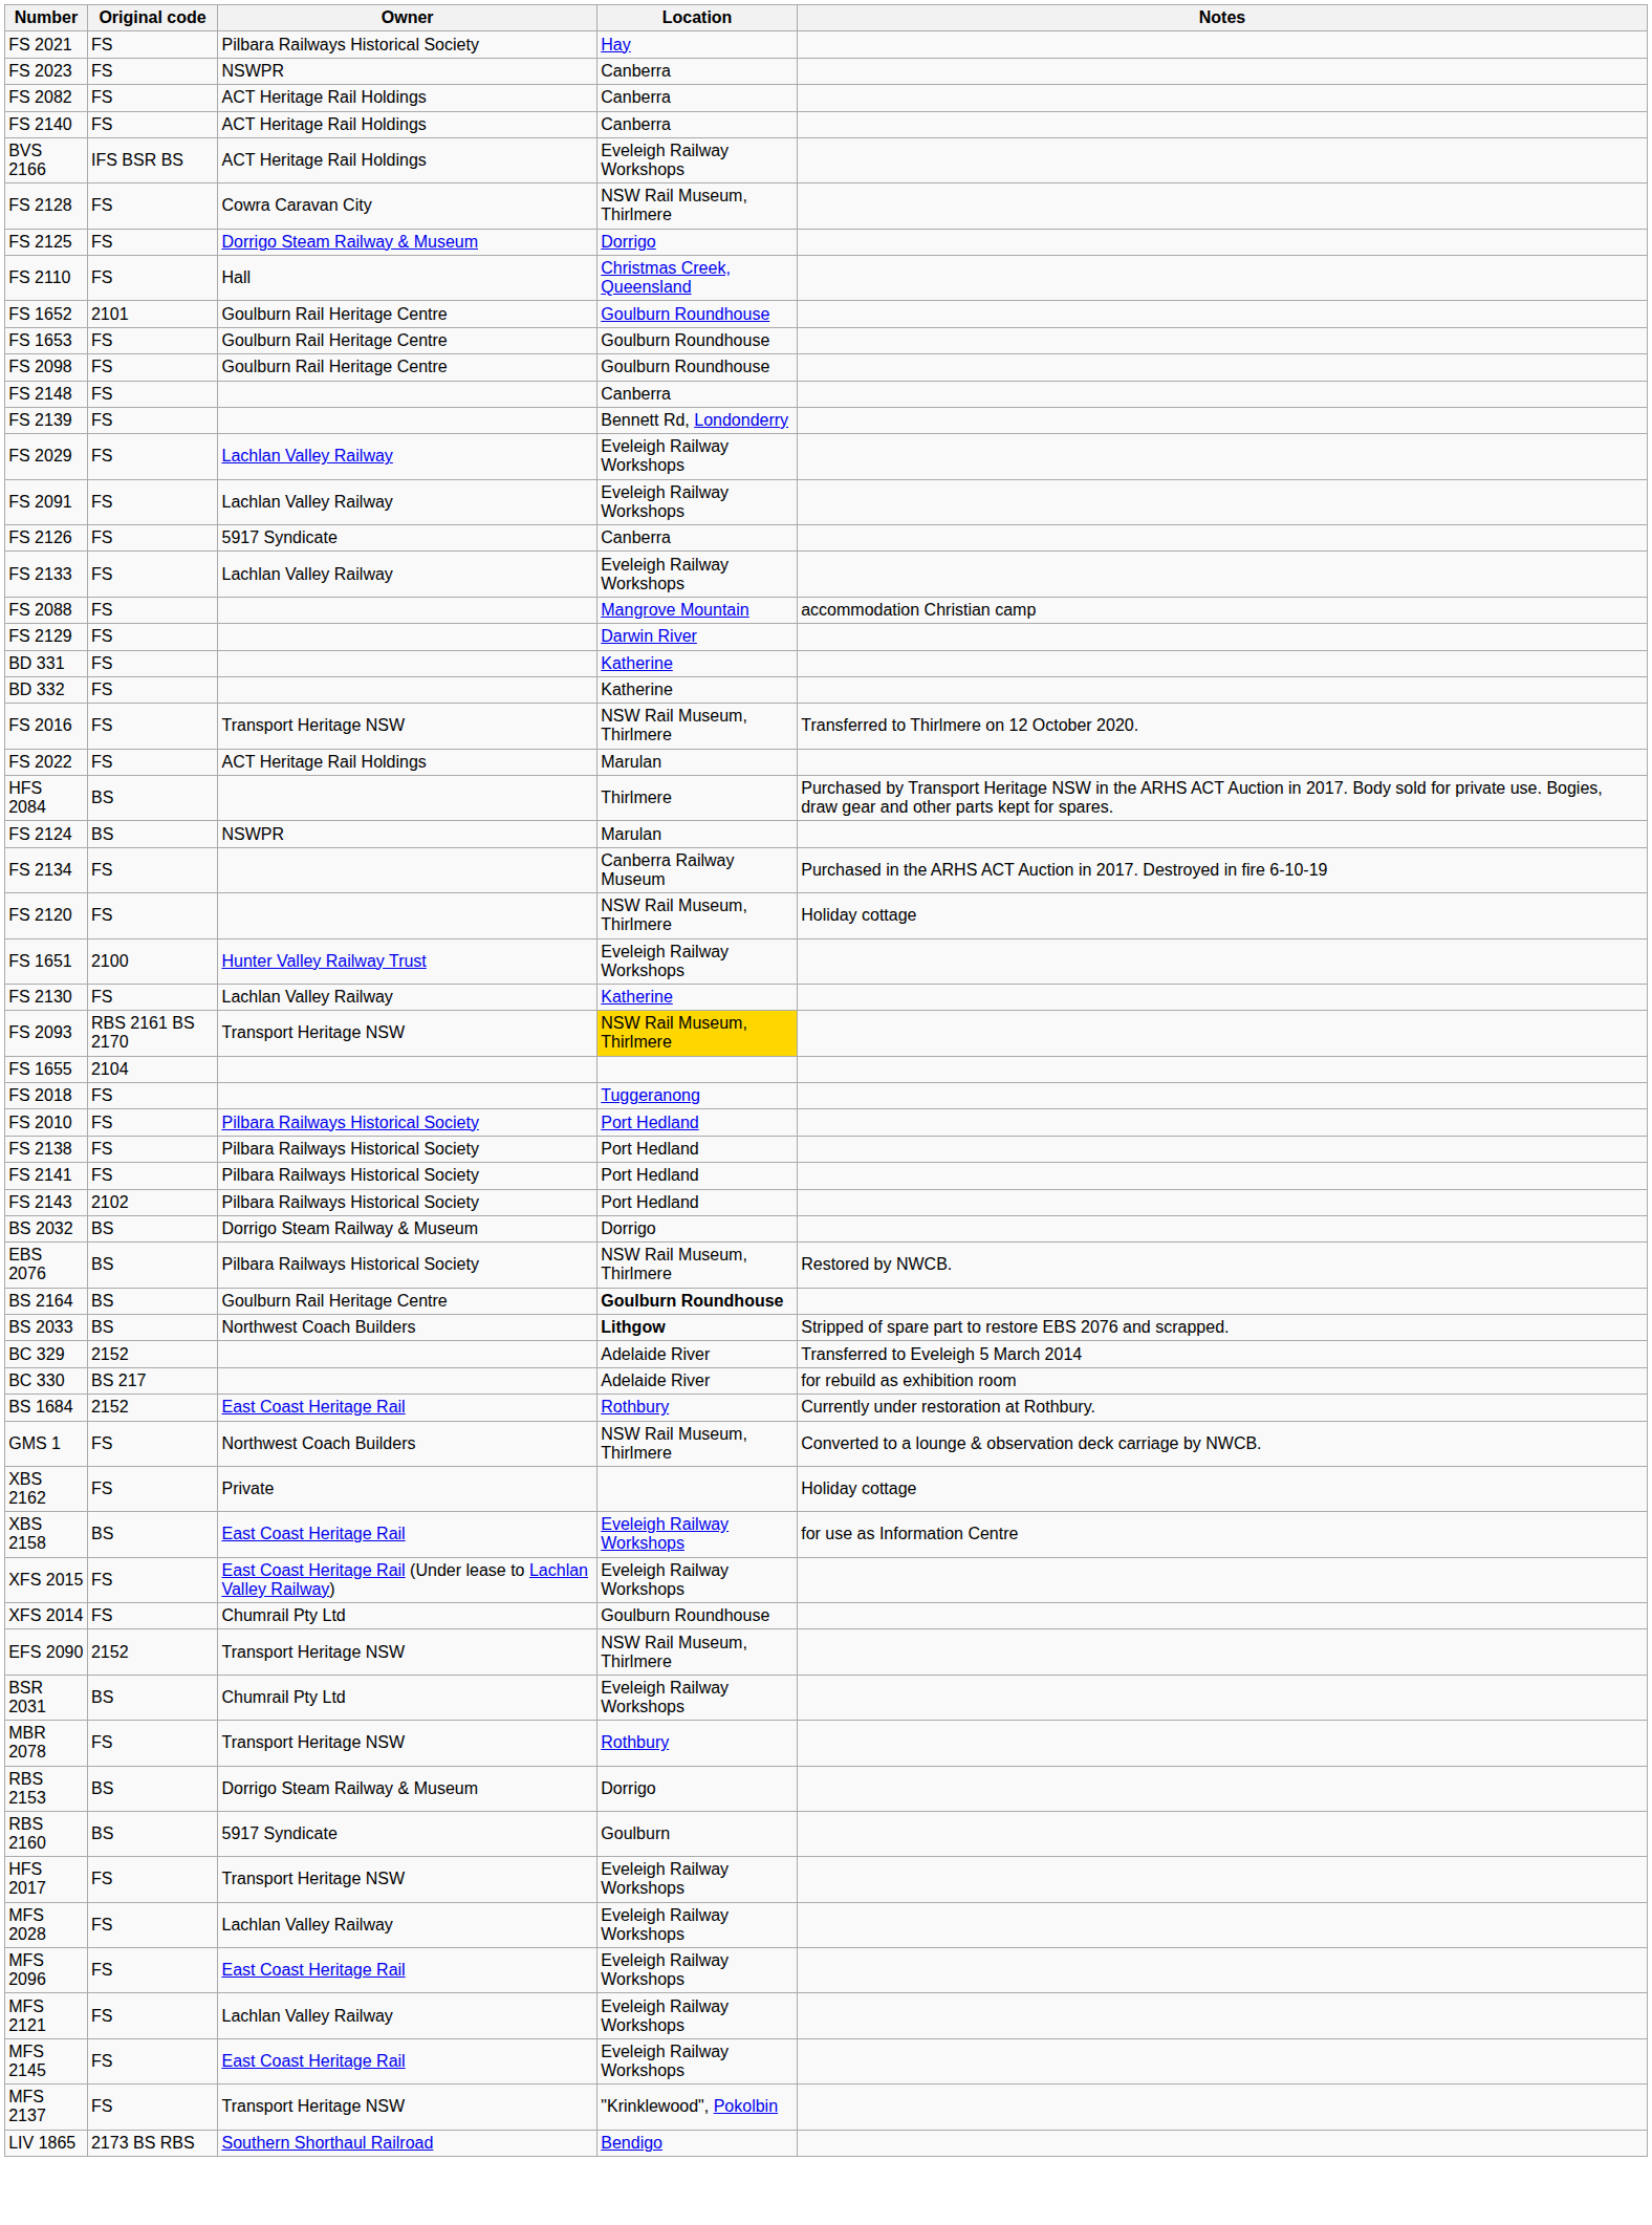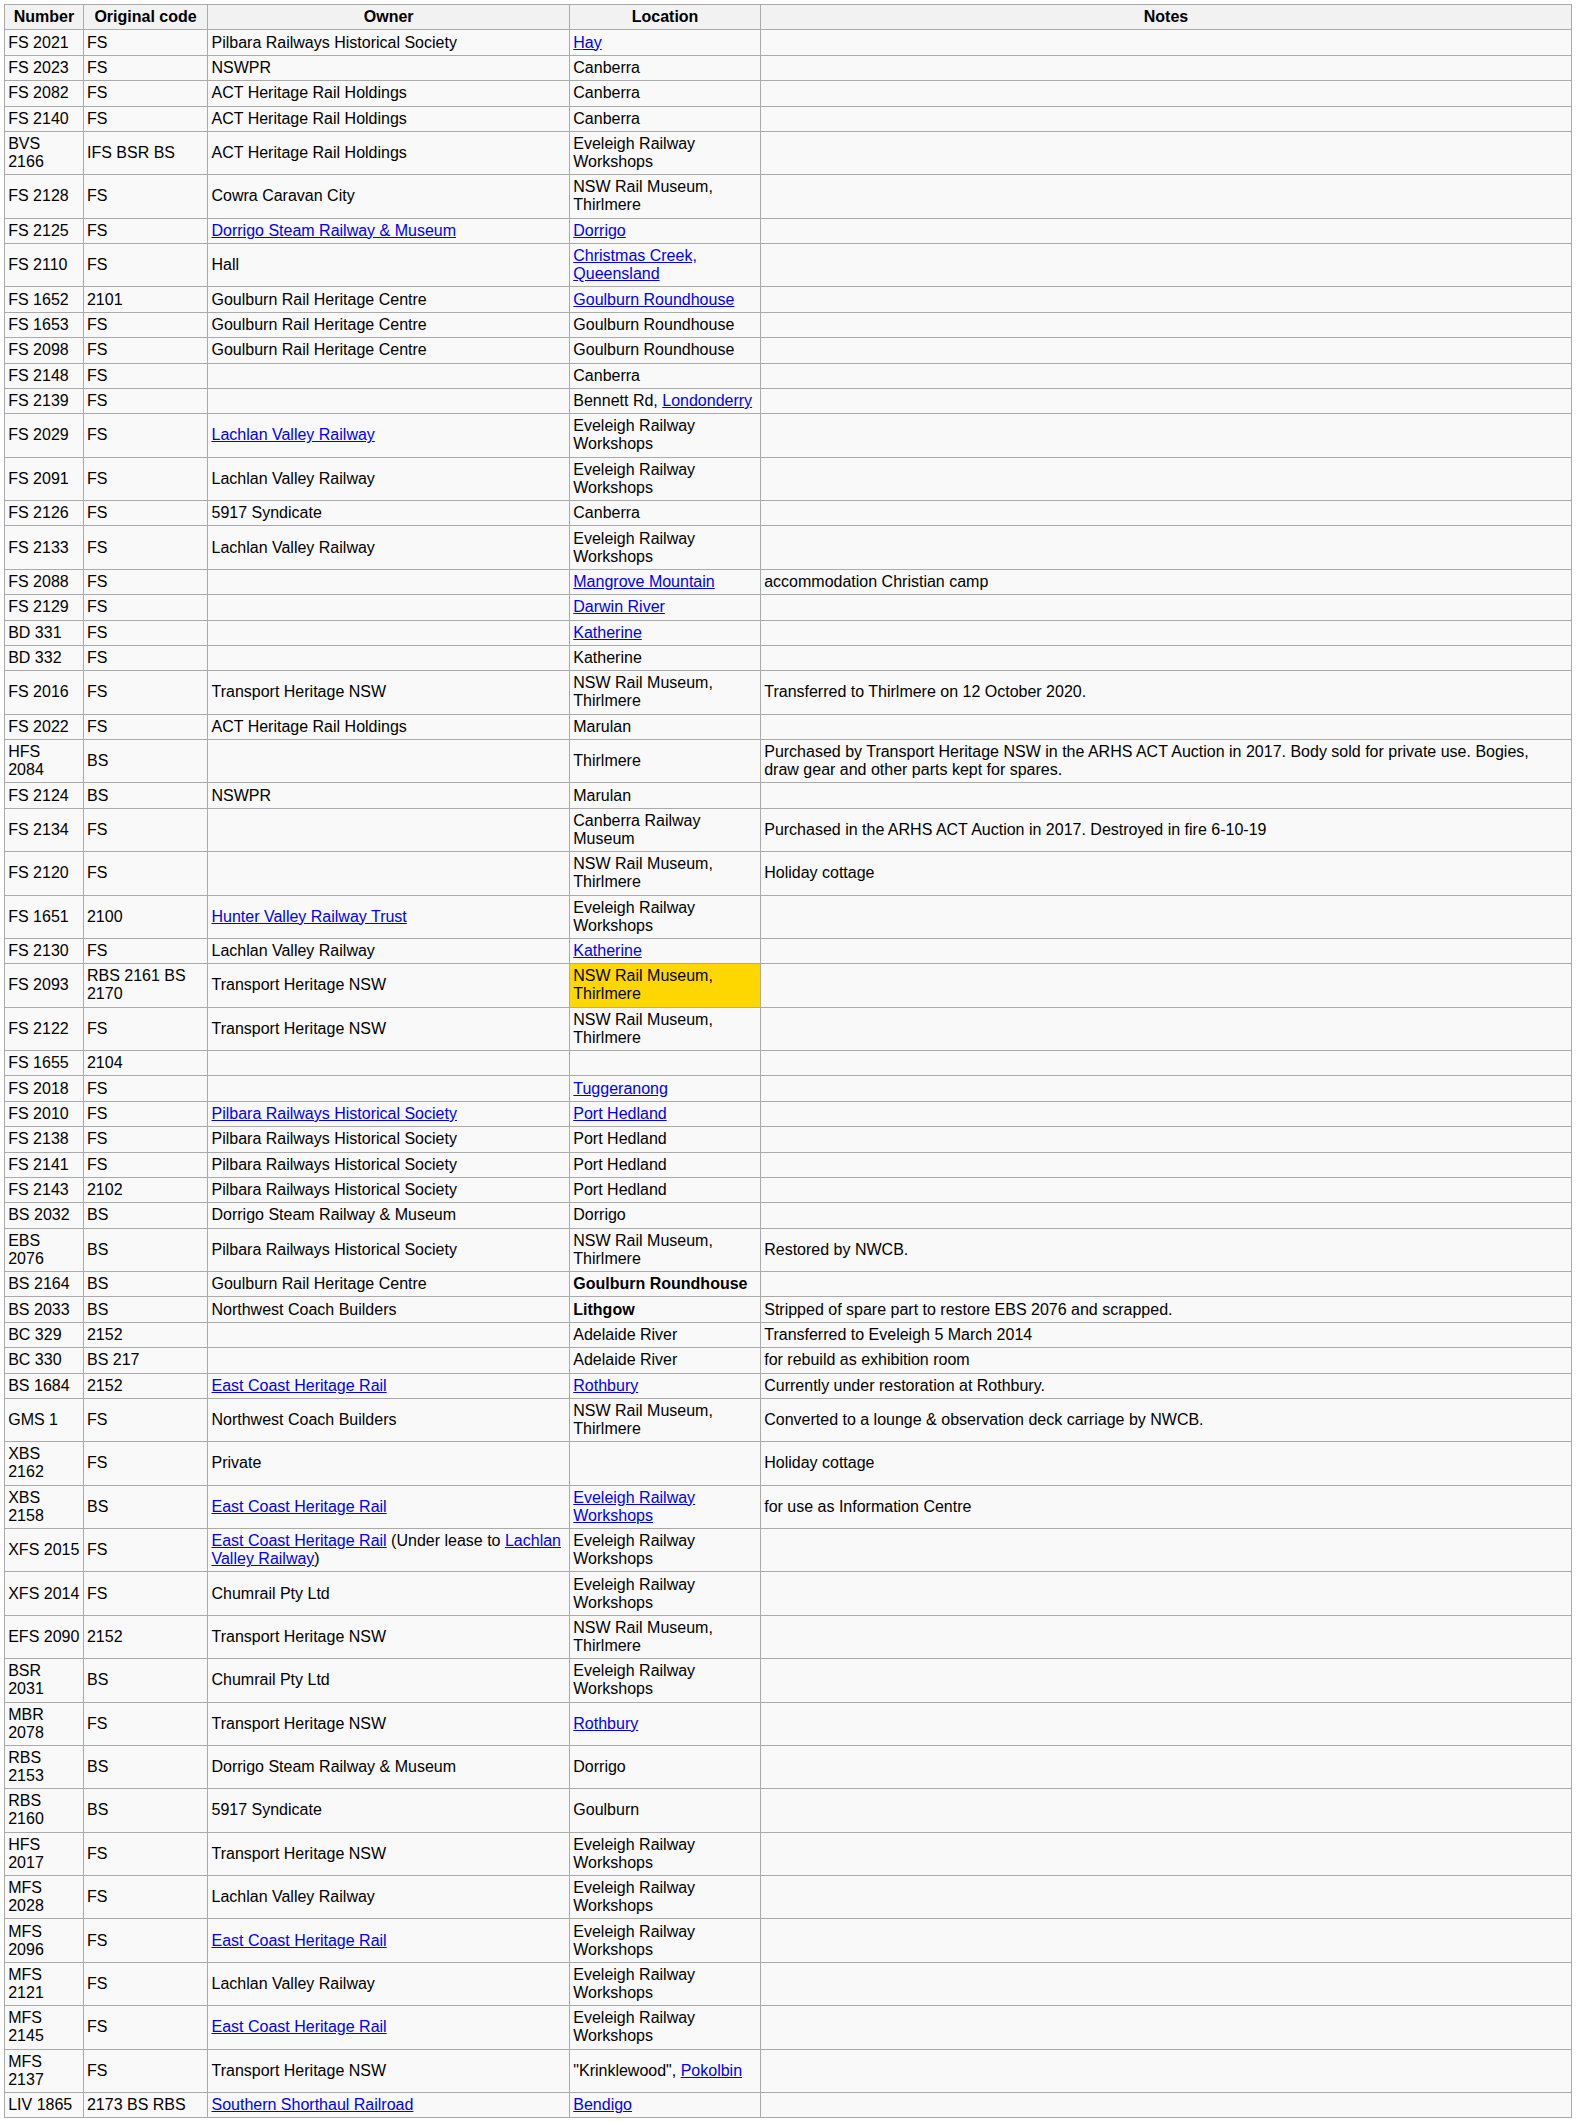 <table class="wikitable sortable">
 <tr>
 <th>Number</th>
 <th>Original code</th>
 <th>Owner</th>
 <th>Location</th>
 <th>Notes</th>
 </tr>
 <tr>
 <td>FS 2021</td>
 <td>FS</td>
 <td>Pilbara Railways Historical Society</td>
 <td><a href='#'>Hay</a></td>
 <td></td>
 </tr>
 <tr>
 <td>FS 2023</td>
 <td>FS</td>
 <td>NSWPR</td>
 <td>Canberra</td>
 <td></td>
 </tr>
 <tr>
 <td>FS 2082</td>
 <td>FS</td>
 <td>ACT Heritage Rail Holdings</td>
 <td>Canberra</td>
 <td></td>
 </tr>
 <tr>
 <td>FS 2140</td>
 <td>FS</td>
 <td>ACT Heritage Rail Holdings</td>
 <td>Canberra</td>
 <td></td>
 </tr>
 <tr>
 <td>BVS 2166</td>
 <td>IFS BSR BS</td>
 <td>ACT Heritage Rail Holdings</td>
 <td>Eveleigh Railway Workshops</td>
 <td></td>
 </tr>
 <tr>
 <td>FS 2128</td>
 <td>FS</td>
 <td>Cowra Caravan City</td>
 <td>NSW Rail Museum, Thirlmere</td>
 <td></td>
 </tr>
 <tr>
 <td>FS 2125</td>
 <td>FS</td>
 <td><a href='#'>Dorrigo Steam Railway & Museum</a></td>
 <td><a href='#'>Dorrigo</a></td>
 <td></td>
 </tr>
 <tr>
 <td>FS 2110</td>
 <td>FS</td>
 <td>Hall</td>
 <td><a href='#'>Christmas Creek, Queensland</a></td>
 <td></td>
 </tr>
 <tr>
 <td>FS 1652</td>
 <td>2101</td>
 <td>Goulburn Rail Heritage Centre</td>
 <td><a href='#'>Goulburn Roundhouse</a></td>
 <td></td>
 </tr>
 <tr>
 <td>FS 1653</td>
 <td>FS</td>
 <td>Goulburn Rail Heritage Centre</td>
 <td>Goulburn Roundhouse</td>
 <td></td>
 </tr>
 <tr>
 <td>FS 2098</td>
 <td>FS</td>
 <td>Goulburn Rail Heritage Centre</td>
 <td>Goulburn Roundhouse</td>
 <td></td>
 </tr>
 <tr>
 <td>FS 2148</td>
 <td>FS</td>
 <td></td>
 <td>Canberra</td>
 <td></td>
 </tr>
 <tr>
 <td>FS 2139</td>
 <td>FS</td>
 <td></td>
 <td>Bennett Rd, <a href='#'>Londonderry</a></td>
 <td></td>
 </tr>
 <tr>
 <td>FS 2029</td>
 <td>FS</td>
 <td><a href='#'>Lachlan Valley Railway</a></td>
 <td>Eveleigh Railway Workshops</td>
 <td></td>
 </tr>
 <tr>
 <td>FS	2091</td>
 <td>FS</td>
 <td>Lachlan Valley Railway</td>
 <td>Eveleigh Railway Workshops</td>
 <td></td>
 </tr>
 <tr>
 <td>FS	2126</td>
 <td>FS</td>
 <td>5917 Syndicate</td>
 <td>Canberra</td>
 <td></td>
 </tr>
 <tr>
 <td>FS	2133</td>
 <td>FS</td>
 <td>Lachlan Valley Railway</td>
 <td>Eveleigh Railway Workshops</td>
 <td></td>
 </tr>
 <tr>
 <td>FS	2088</td>
 <td>FS</td>
 <td></td>
 <td><a href='#'>Mangrove Mountain</a></td>
 <td>accommodation Christian camp</td>
 </tr>
 <tr>
 <td>FS	2129</td>
 <td>FS</td>
 <td></td>
 <td><a href='#'>Darwin River</a></td>
 <td></td>
 </tr>
 <tr>
 <td>BD 331</td>
 <td>FS</td>
 <td></td>
 <td><a href='#'>Katherine</a></td>
 <td></td>
 </tr>
 <tr>
 <td>BD 332</td>
 <td>FS</td>
 <td></td>
 <td>Katherine</td>
 <td></td>
 </tr>
 <tr>
 <td>FS	2016</td>
 <td>FS</td>
 <td>Transport Heritage NSW</td>
 <td>NSW Rail Museum, Thirlmere</td>
 <td>Transferred to Thirlmere on 12 October 2020.</td>
 </tr>
 <tr>
 <td>FS	2022</td>
 <td>FS</td>
 <td>ACT Heritage Rail Holdings</td>
 <td>Marulan</td>
 <td></td>
 </tr>
 <tr>
 <td>HFS	2084</td>
 <td>BS</td>
 <td></td>
 <td>Thirlmere</td>
 <td>Purchased by Transport Heritage NSW in the ARHS ACT Auction in 2017. Body sold for private use. Bogies, draw gear and other parts kept for spares.</td>
 </tr>
 <tr>
 <td>FS	2124</td>
 <td>BS</td>
 <td>NSWPR</td>
 <td>Marulan</td>
 <td></td>
 </tr>
 <tr>
 <td>FS	2134</td>
 <td>FS</td>
 <td></td>
 <td>Canberra Railway Museum</td>
 <td>Purchased in the ARHS ACT Auction in 2017. Destroyed in fire 6-10-19</td>
 </tr>
 <tr>
 <td>FS	2120</td>
 <td>FS</td>
 <td></td>
 <td>NSW Rail Museum, Thirlmere</td>
 <td>Holiday cottage</td>
 </tr>
 <tr>
 <td>FS	1651</td>
 <td>2100</td>
 <td><a href='#'>Hunter Valley Railway Trust</a></td>
 <td>Eveleigh Railway Workshops</td>
 <td></td>
 </tr>
 <tr>
 <td>FS	2130</td>
 <td>FS</td>
 <td>Lachlan Valley Railway</td>
 <td><a href='#'>Katherine</a></td>
 <td></td>
 </tr>
 <tr>
 <td>FS	2093</td>
 <td>RBS 2161 BS 2170</td>
 <td>Transport Heritage NSW</td>
 <td style="background: gold;">NSW Rail Museum, Thirlmere</td>
 <td></td>
 </tr>
 <tr>
+<td>FS	2122</td>
+<td>FS</td>
+<td>Transport Heritage NSW</td>
+<td>NSW Rail Museum, Thirlmere</td>
+<td></td>
+</tr>
+<tr>
 <td>FS	1655</td>
 <td>2104</td>
 <td></td>
 <td></td>
 <td></td>
 </tr>
 <tr>
 <td>FS	2018</td>
 <td>FS</td>
 <td></td>
 <td><a href='#'>Tuggeranong</a></td>
 <td></td>
 </tr>
 <tr>
 <td>FS	2010</td>
 <td>FS</td>
 <td><a href='#'>Pilbara Railways Historical Society</a></td>
 <td><a href='#'>Port Hedland</a></td>
 <td></td>
 </tr>
 <tr>
 <td>FS	2138</td>
 <td>FS</td>
 <td>Pilbara Railways Historical Society</td>
 <td>Port Hedland</td>
 <td></td>
 </tr>
 <tr>
 <td>FS	2141</td>
 <td>FS</td>
 <td>Pilbara Railways Historical Society</td>
 <td>Port Hedland</td>
 <td></td>
 </tr>
 <tr>
 <td>FS	2143</td>
 <td>2102</td>
 <td>Pilbara Railways Historical Society</td>
 <td>Port Hedland</td>
 <td></td>
 </tr>
 <tr>
 <td>BS	2032</td>
 <td>BS</td>
 <td>Dorrigo Steam Railway & Museum</td>
 <td>Dorrigo</td>
 <td></td>
 </tr>
 <tr>
 <td>EBS	2076</td>
 <td>BS</td>
 <td>Pilbara Railways Historical Society</td>
 <td>NSW Rail Museum, Thirlmere</td>
 <td>Restored by NWCB.</td>
 </tr>
 <tr>
 <td>BS	2164</td>
 <td>BS</td>
 <td>Goulburn Rail Heritage Centre</td>
 <td><strong>Goulburn Roundhouse</strong></td>
 <td></td>
 </tr>
 <tr>
 <td>BS	2033</td>
 <td>BS</td>
 <td>Northwest Coach Builders</td>
 <td><strong>Lithgow</strong></td>
 <td>Stripped of spare part to restore EBS 2076 and scrapped.</td>
 </tr>
 <tr>
 <td>BC 329</td>
 <td>2152</td>
 <td></td>
 <td>Adelaide River</td>
 <td>Transferred to Eveleigh 5 March 2014</td>
 </tr>
 <tr>
 <td>BC 330</td>
 <td>BS 217</td>
 <td></td>
 <td>Adelaide River</td>
 <td>for rebuild as exhibition room</td>
 </tr>
 <tr>
 <td>BS	1684</td>
 <td>2152</td>
 <td><a href='#'>East Coast Heritage Rail</a></td>
 <td><a href='#'>Rothbury</a></td>
 <td>Currently under restoration at Rothbury.</td>
 </tr>
 <tr>
 <td>GMS	1</td>
 <td>FS</td>
 <td>Northwest Coach Builders</td>
 <td>NSW Rail Museum, Thirlmere</td>
 <td>Converted to a lounge & observation deck carriage by NWCB.</td>
 </tr>
 <tr>
 <td>XBS	2162</td>
 <td>FS</td>
 <td>Private</td>
 <td></td>
 <td>Holiday cottage</td>
 </tr>
 <tr>
 <td>XBS	2158</td>
 <td>BS</td>
 <td><a href='#'>East Coast Heritage Rail</a></td>
 <td><a href='#'>Eveleigh Railway Workshops</a></td>
 <td>for use as Information Centre</td>
 </tr>
 <tr>
 <td>XFS	2015</td>
 <td>FS</td>
 <td><a href='#'>East Coast Heritage Rail</a> (Under lease to <a href='#'>Lachlan Valley Railway</a>)</td>
 <td>Eveleigh Railway Workshops</td>
 <td></td>
 </tr>
 <tr>
 <td>XFS	2014</td>
 <td>FS</td>
 <td>Chumrail Pty Ltd</td>
-<td>Goulburn Roundhouse</td>
+<td>Eveleigh Railway Workshops</td>
 <td></td>
 </tr>
 <tr>
 <td>EFS	2090</td>
 <td>2152</td>
 <td>Transport Heritage NSW</td>
 <td>NSW Rail Museum, Thirlmere</td>
 <td></td>
 </tr>
 <tr>
 <td>BSR	2031</td>
 <td>BS</td>
 <td>Chumrail Pty Ltd</td>
 <td>Eveleigh Railway Workshops</td>
 <td></td>
 </tr>
 <tr>
 <td>MBR	2078</td>
 <td>FS</td>
 <td>Transport Heritage NSW</td>
 <td><a href='#'>Rothbury</a></td>
 <td></td>
 </tr>
 <tr>
 <td>RBS	2153</td>
 <td>BS</td>
 <td>Dorrigo Steam Railway & Museum</td>
 <td>Dorrigo</td>
 <td></td>
 </tr>
 <tr>
 <td>RBS	2160</td>
 <td>BS</td>
 <td>5917 Syndicate</td>
 <td>Goulburn</td>
 <td></td>
 </tr>
 <tr>
 <td>HFS	2017</td>
 <td>FS</td>
 <td>Transport Heritage NSW</td>
 <td>Eveleigh Railway Workshops</td>
 <td></td>
 </tr>
 <tr>
 <td>MFS	2028</td>
 <td>FS</td>
 <td>Lachlan Valley Railway</td>
 <td>Eveleigh Railway Workshops</td>
 <td></td>
 </tr>
 <tr>
 <td>MFS	2096</td>
 <td>FS</td>
 <td><a href='#'>East Coast Heritage Rail</a></td>
 <td>Eveleigh Railway Workshops</td>
 <td></td>
 </tr>
 <tr>
 <td>MFS	2121</td>
 <td>FS</td>
 <td>Lachlan Valley Railway</td>
 <td>Eveleigh Railway Workshops</td>
 <td></td>
 </tr>
 <tr>
 <td>MFS	2145</td>
 <td>FS</td>
 <td><a href='#'>East Coast Heritage Rail</a></td>
 <td>Eveleigh Railway Workshops</td>
 <td></td>
 </tr>
 <tr>
 <td>MFS	2137</td>
 <td>FS</td>
 <td>Transport Heritage NSW</td>
 <td>"Krinklewood", <a href='#'>Pokolbin</a></td>
 <td></td>
 </tr>
 <tr>
 <td>LIV	1865</td>
 <td>2173 BS RBS</td>
 <td><a href='#'>Southern Shorthaul Railroad</a></td>
 <td><a href='#'>Bendigo</a></td>
 <td></td>
 </tr>
 <tr>
 </tr>
 </table>
